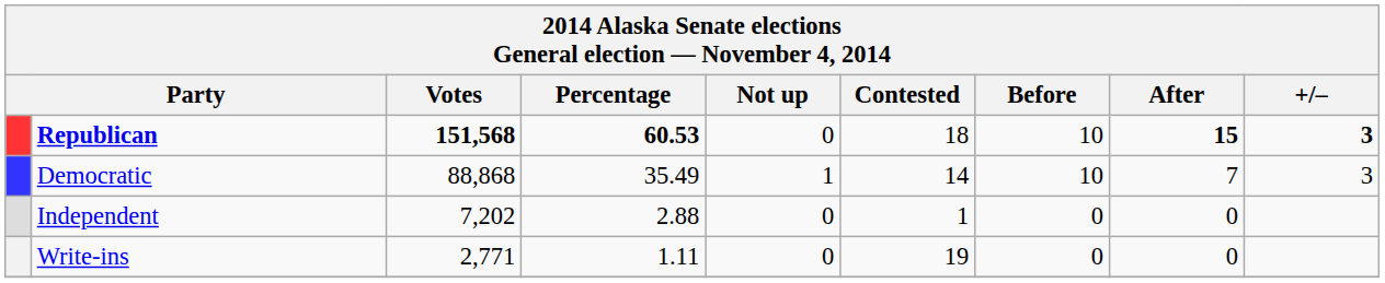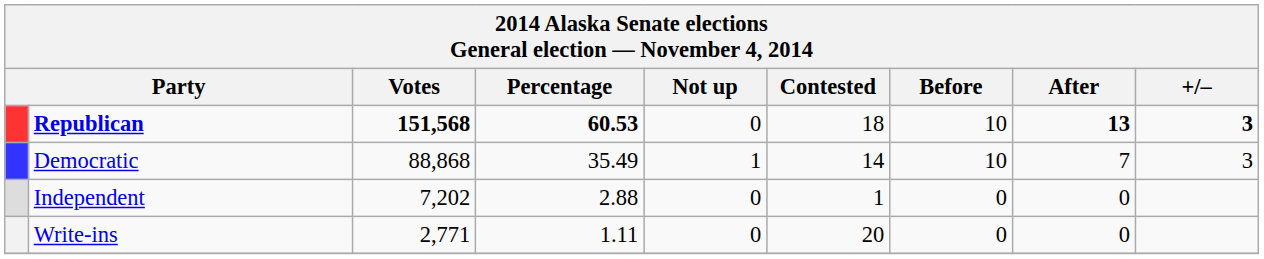 <table class="wikitable" style="font-size: 95%;">
 <tr style="background-color:#E9E9E9">
 <th colspan="9">2014 Alaska Senate elections<br>General election — November 4, 2014</th>
 </tr>
 <tr bgcolor="#EEEEEE" align="center">
 <th colspan=2 style="width: 15em">Party</th>
 <th style="width: 5em">Votes</th>
 <th style="width: 7em">Percentage</th>
 <th style="width: 5em">Not up</th>
 <th style="width: 5em">Contested</th>
 <th style="width: 5em">Before</th>
 <th style="width: 5em">After</th>
 <th style="width: 5em">+/–</th>
 </tr>
 <tr>
 <th style="background-color:#F33; width: 3px"></th>
 <td style="width: 130px"><strong><a href='#'>Republican</a></strong></td>
 <td align="right"><strong>151,568</strong></td>
 <td align="right"><strong>60.53</strong></td>
 <td align="right">0</td>
 <td align="right">18</td>
 <td align="right">10</td>
-<td align="right"><strong>15</strong></td>
+<td align="right"><strong>13</strong></td>
 <td align="right"><strong> 3</strong></td>
 </tr>
 <tr>
 <th style="background-color:#33F; width: 3px"></th>
 <td style="width: 130px"><a href='#'>Democratic</a></td>
 <td align="right">88,868</td>
 <td align="right">35.49</td>
 <td align="right">1</td>
 <td align="right">14</td>
 <td align="right">10</td>
 <td align="right">7</td>
 <td align="right"> 3</td>
 </tr>
 <tr>
 <th style="background-color:#DDDDDD; width: 3px"></th>
 <td style="width: 130px"><a href='#'>Independent</a></td>
 <td align="right">7,202</td>
 <td align="right">2.88</td>
 <td align="right">0</td>
 <td align="right">1</td>
 <td align="right">0</td>
 <td align="right">0</td>
 <td align="right"></td>
 </tr>
 <tr>
 <th style="background-color:; width: 3px"></th>
 <td style="width: 130px"><a href='#'>Write-ins</a></td>
 <td align="right">2,771</td>
 <td align="right">1.11</td>
 <td align="right">0</td>
-<td align="right">19</td>
+<td align="right">20</td>
 <td align="right">0</td>
 <td align="right">0</td>
 <td align="right"></td>
 </tr>
 <tr>
 </tr>
 </table>
